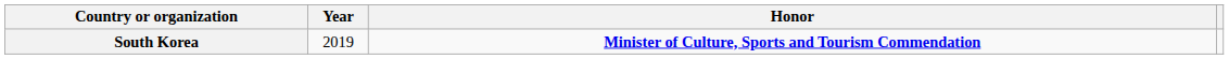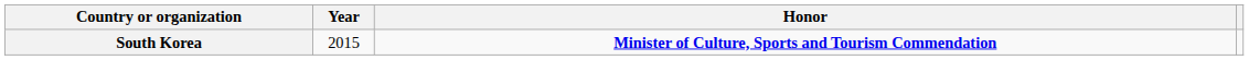 <table class="wikitable sortable plainrowheaders" style="text-align:center" style="margin-left: auto; margin-right: auto; border: none;">
 <tr>
 <th width="25%">Country or organization</th>
 <th width="5%">Year</th>
 <th width="70%">Honor</th>
 <th scope="col" class="unsortable"></th>
 </tr>
 <tr>
 <th scope="row">South Korea</th>
-<td style="text-align:center;">2019</td>
+<td style="text-align:center;">2015</td>
 <td style="text-align:center;"><strong><a href='#'>Minister of Culture, Sports and Tourism Commendation</a></strong></td>
 <td style="text-align:center;"></td>
 </tr>
 </table>
